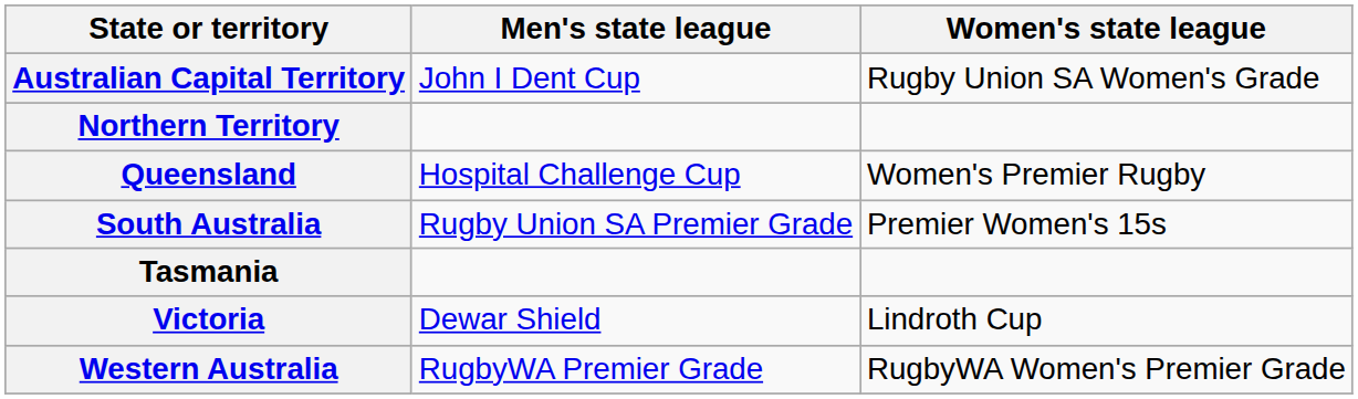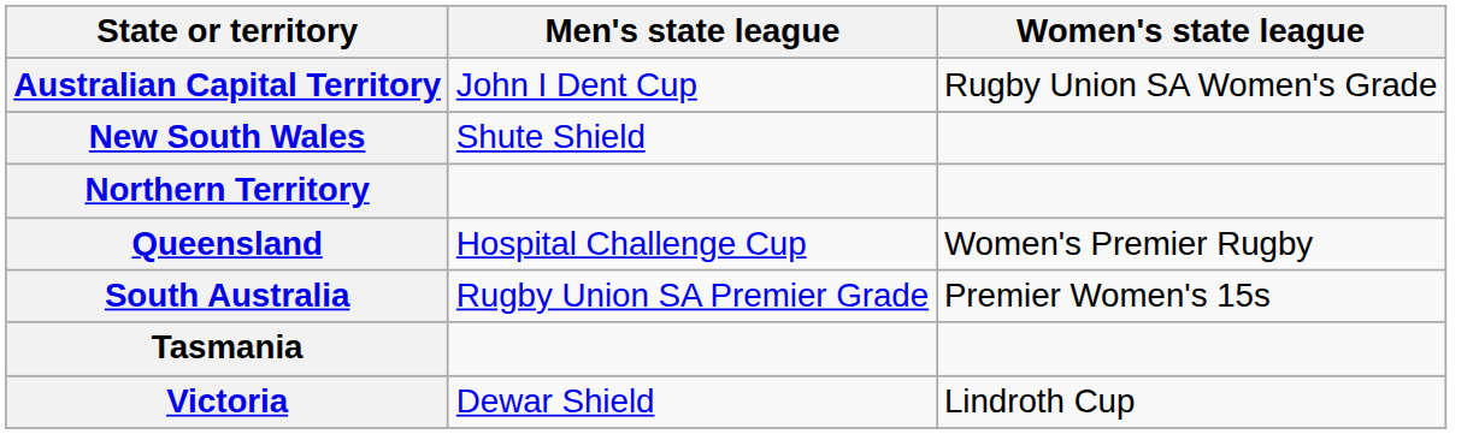 <table class="wikitable">
 <tr>
 <th>State or territory</th>
 <th>Men's state league</th>
 <th>Women's state league</th>
 </tr>
 <tr>
 <th><a href='#'>Australian Capital Territory</a></th>
 <td><a href='#'>John I Dent Cup</a></td>
 <td>Rugby Union SA Women's Grade</td>
+</tr>
+<tr>
+<th><a href='#'>New South Wales</a></th>
+<td><a href='#'>Shute Shield</a></td>
+<td></td>
 </tr>
 <tr>
 <th><a href='#'>Northern Territory</a></th>
 <td></td>
 <td></td>
 </tr>
 <tr>
 <th><a href='#'>Queensland</a></th>
 <td><a href='#'>Hospital Challenge Cup</a></td>
 <td>Women's Premier Rugby</td>
 </tr>
 <tr>
 <th><a href='#'>South Australia</a></th>
 <td><a href='#'>Rugby Union SA Premier Grade</a></td>
 <td>Premier Women's 15s</td>
 </tr>
 <tr>
 <th>Tasmania</th>
 <td></td>
 <td></td>
 </tr>
 <tr>
 <th><a href='#'>Victoria</a></th>
 <td><a href='#'>Dewar Shield</a></td>
 <td>Lindroth Cup</td>
 </tr>
-<tr>
-<th><a href='#'>Western Australia</a></th>
-<td><a href='#'>RugbyWA Premier Grade</a></td>
-<td>RugbyWA Women's Premier Grade</td>
-</tr>
 </table>
